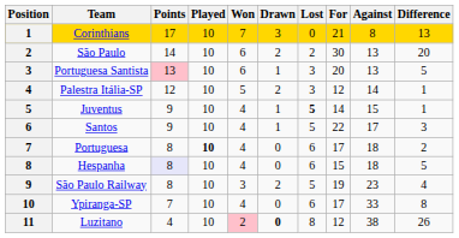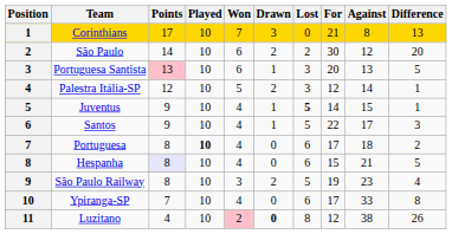 <table class="wikitable" style="text-align:center">
 <tr>
 <th>Position</th>
 <th>Team</th>
 <th>Points</th>
 <th>Played</th>
 <th>Won</th>
 <th>Drawn</th>
 <th>Lost</th>
 <th>For</th>
 <th>Against</th>
 <th>Difference</th>
 </tr>
 <tr style="background: gold;">
 <th>1</th>
 <td><a href='#'>Corinthians</a></td>
 <td>17</td>
 <td>10</td>
 <td>7</td>
 <td>3</td>
 <td>0</td>
 <td>21</td>
 <td>8</td>
 <td>13</td>
 </tr>
 <tr>
 <th>2</th>
 <td><a href='#'>São Paulo</a></td>
 <td>14</td>
 <td>10</td>
 <td>6</td>
 <td>2</td>
 <td>2</td>
 <td>30</td>
-<td>13</td>
+<td>12</td>
 <td>20</td>
 </tr>
 <tr>
 <th>3</th>
 <td><a href='#'>Portuguesa Santista</a></td>
 <td style="background: pink;">13</td>
 <td>10</td>
 <td>6</td>
 <td>1</td>
 <td>3</td>
 <td>20</td>
 <td>13</td>
 <td>5</td>
 </tr>
 <tr>
 <th>4</th>
 <td><a href='#'>Palestra Itália-SP</a></td>
 <td>12</td>
 <td>10</td>
 <td>5</td>
 <td>2</td>
 <td>3</td>
 <td>12</td>
 <td>14</td>
 <td>1</td>
 </tr>
 <tr>
 <th>5</th>
 <td><a href='#'>Juventus</a></td>
 <td>9</td>
 <td>10</td>
 <td>4</td>
 <td>1</td>
 <td><strong>5</strong></td>
 <td>14</td>
 <td>15</td>
 <td>1</td>
 </tr>
 <tr>
 <th>6</th>
 <td><a href='#'>Santos</a></td>
 <td>9</td>
 <td>10</td>
 <td>4</td>
 <td>1</td>
 <td>5</td>
 <td>22</td>
 <td>17</td>
 <td>3</td>
 </tr>
 <tr>
 <th>7</th>
 <td><a href='#'>Portuguesa</a></td>
 <td>8</td>
 <td><strong>10</strong></td>
 <td>4</td>
 <td>0</td>
 <td>6</td>
 <td>17</td>
 <td>18</td>
 <td>2</td>
 </tr>
 <tr>
 <th>8</th>
 <td><a href='#'>Hespanha</a></td>
 <td style="background: lavender;">8</td>
 <td>10</td>
 <td>4</td>
 <td>0</td>
 <td>6</td>
 <td>15</td>
-<td>18</td>
+<td>21</td>
 <td>5</td>
 </tr>
 <tr>
 <th>9</th>
 <td><a href='#'>São Paulo Railway</a></td>
 <td>8</td>
 <td>10</td>
 <td>3</td>
 <td>2</td>
 <td>5</td>
 <td>19</td>
 <td>23</td>
 <td>4</td>
 </tr>
 <tr>
 <th>10</th>
 <td><a href='#'>Ypiranga-SP</a></td>
 <td>7</td>
 <td>10</td>
 <td>4</td>
 <td>0</td>
 <td>6</td>
 <td>17</td>
 <td>33</td>
 <td>8</td>
 </tr>
 <tr>
 <th>11</th>
 <td><a href='#'>Luzitano</a></td>
 <td>4</td>
 <td>10</td>
 <td style="background: pink;">2</td>
 <td><strong>0</strong></td>
 <td>8</td>
 <td>12</td>
 <td>38</td>
 <td>26</td>
 </tr>
 </table>
